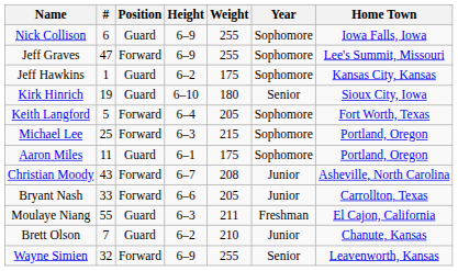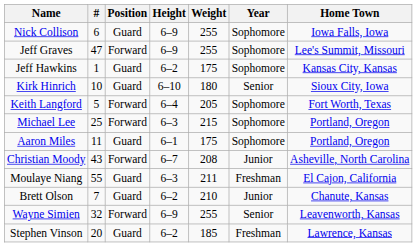 <table class="wikitable" style="text-align: center;">
 <tr>
 <th>Name</th>
 <th>#</th>
 <th>Position</th>
 <th>Height</th>
 <th>Weight</th>
 <th>Year</th>
 <th>Home Town</th>
 </tr>
 <tr>
 <td><a href='#'>Nick Collison</a></td>
 <td>6</td>
 <td>Guard</td>
 <td>6–9</td>
 <td>255</td>
 <td>Sophomore</td>
 <td><a href='#'>Iowa Falls, Iowa</a></td>
 </tr>
 <tr>
 <td>Jeff Graves</td>
 <td>47</td>
 <td>Forward</td>
 <td>6–9</td>
 <td>255</td>
 <td>Sophomore</td>
 <td><a href='#'>Lee's Summit, Missouri</a></td>
 </tr>
 <tr>
 <td>Jeff Hawkins</td>
 <td>1</td>
 <td>Guard</td>
 <td>6–2</td>
 <td>175</td>
 <td>Sophomore</td>
 <td><a href='#'>Kansas City, Kansas</a></td>
 </tr>
 <tr>
 <td><a href='#'>Kirk Hinrich</a></td>
-<td>19</td>
+<td>10</td>
 <td>Guard</td>
 <td>6–10</td>
 <td>180</td>
 <td>Senior</td>
 <td><a href='#'>Sioux City, Iowa</a></td>
 </tr>
 <tr>
 <td><a href='#'>Keith Langford</a></td>
 <td>5</td>
 <td>Forward</td>
 <td>6–4</td>
 <td>205</td>
 <td>Sophomore</td>
 <td><a href='#'>Fort Worth, Texas</a></td>
 </tr>
 <tr>
 <td><a href='#'>Michael Lee</a></td>
 <td>25</td>
 <td>Forward</td>
 <td>6–3</td>
 <td>215</td>
 <td>Sophomore</td>
 <td><a href='#'>Portland, Oregon</a></td>
 </tr>
 <tr>
 <td><a href='#'>Aaron Miles</a></td>
 <td>11</td>
 <td>Guard</td>
 <td>6–1</td>
 <td>175</td>
 <td>Sophomore</td>
 <td><a href='#'>Portland, Oregon</a></td>
 </tr>
 <tr>
 <td><a href='#'>Christian Moody</a></td>
 <td>43</td>
 <td>Forward</td>
 <td>6–7</td>
 <td>208</td>
 <td>Junior</td>
 <td><a href='#'>Asheville, North Carolina</a></td>
 </tr>
 <tr>
-<td>Bryant Nash</td>
-<td>33</td>
-<td>Forward</td>
-<td>6–6</td>
-<td>205</td>
-<td>Junior</td>
-<td><a href='#'>Carrollton, Texas</a></td>
-</tr>
-<tr>
 <td>Moulaye Niang</td>
 <td>55</td>
 <td>Guard</td>
 <td>6–3</td>
 <td>211</td>
 <td>Freshman</td>
 <td><a href='#'>El Cajon, California</a></td>
 </tr>
 <tr>
 <td>Brett Olson</td>
 <td>7</td>
 <td>Guard</td>
 <td>6–2</td>
 <td>210</td>
 <td>Junior</td>
 <td><a href='#'>Chanute, Kansas</a></td>
 </tr>
 <tr>
 <td><a href='#'>Wayne Simien</a></td>
 <td>32</td>
 <td>Forward</td>
 <td>6–9</td>
 <td>255</td>
 <td>Senior</td>
 <td><a href='#'>Leavenworth, Kansas</a></td>
 </tr>
+<tr>
+<td>Stephen Vinson</td>
+<td>20</td>
+<td>Guard</td>
+<td>6–2</td>
+<td>185</td>
+<td>Freshman</td>
+<td><a href='#'>Lawrence, Kansas</a></td>
+</tr>
 </table>
